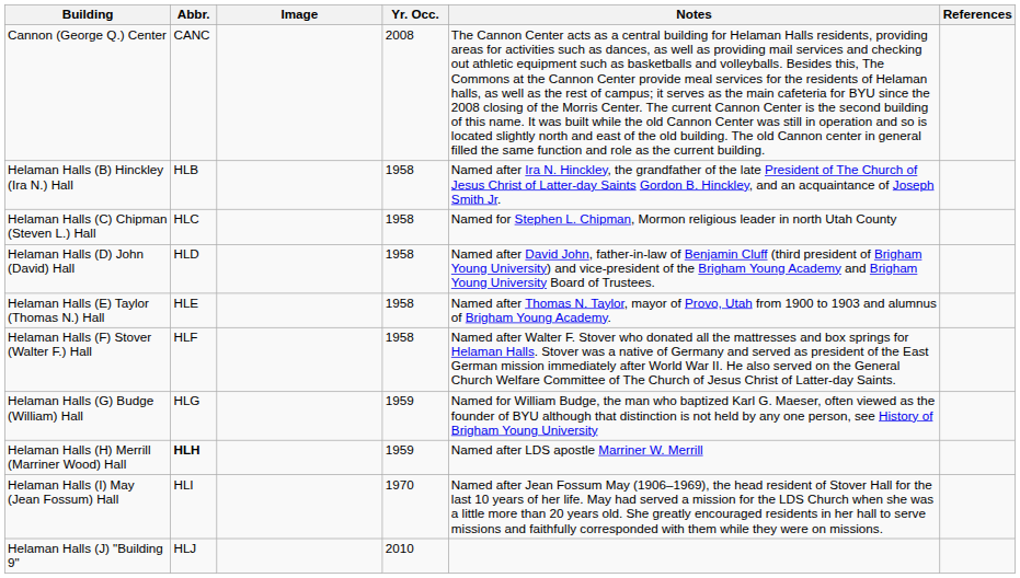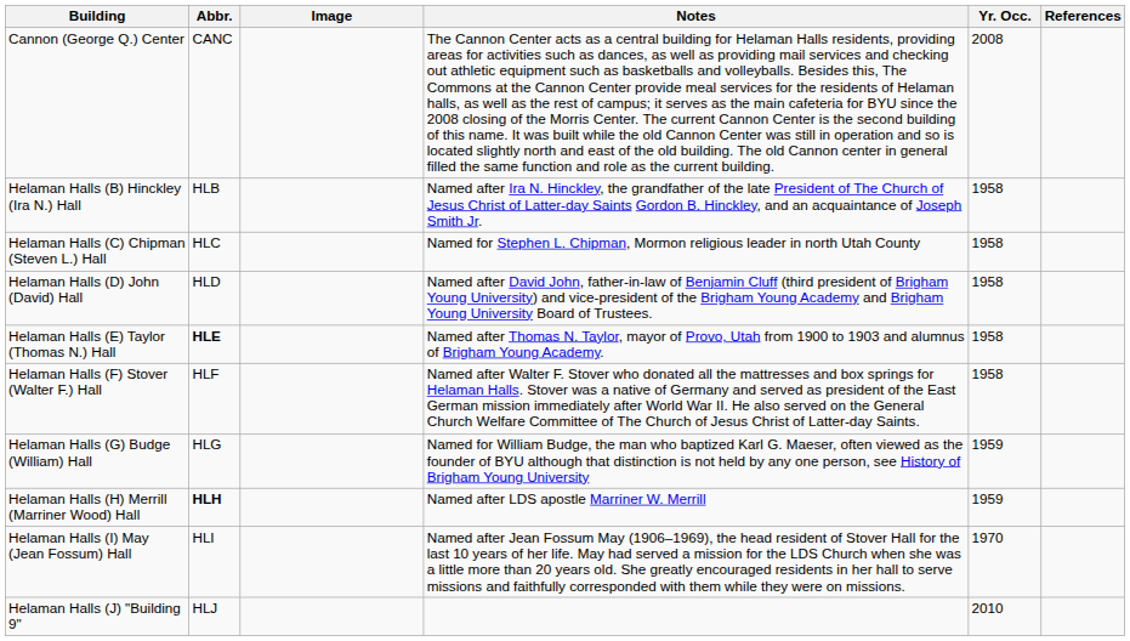 <table class="wikitable sortable" style="width:100%;">
 <tr>
 <th width="200">Building</th>
 <th width="50">Abbr.</th>
 <th width="200" class="unsortable">Image</th>
+<th class="unsortable">Notes</th>
 <th width="75">Yr. Occ.</th>
-<th class="unsortable">Notes</th>
 <th width="50">References</th>
 </tr>
 <tr valign="top">
 <td>Cannon (George Q.) Center</td>
 <td>CANC</td>
 <td></td>
+<td>The Cannon Center acts as a central building for Helaman Halls residents, providing areas for activities such as dances, as well as providing mail services and checking out athletic equipment such as basketballs and volleyballs. Besides this, The Commons at the Cannon Center provide meal services for the residents of Helaman halls, as well as the rest of campus; it serves as the main cafeteria for BYU since the 2008 closing of the Morris Center. The current Cannon Center is the second building of this name. It was built while the old Cannon Center was still in operation and so is located slightly north and east of the old building. The old Cannon center in general filled the same function and role as the current building.</td>
 <td>2008</td>
-<td>The Cannon Center acts as a central building for Helaman Halls residents, providing areas for activities such as dances, as well as providing mail services and checking out athletic equipment such as basketballs and volleyballs. Besides this, The Commons at the Cannon Center provide meal services for the residents of Helaman halls, as well as the rest of campus; it serves as the main cafeteria for BYU since the 2008 closing of the Morris Center. The current Cannon Center is the second building of this name. It was built while the old Cannon Center was still in operation and so is located slightly north and east of the old building. The old Cannon center in general filled the same function and role as the current building.</td>
 <td></td>
 </tr>
 <tr valign="top" valign="top">
 <td>Helaman Halls (B) Hinckley (Ira N.) Hall</td>
 <td>HLB</td>
 <td></td>
+<td>Named after <a href='#'>Ira N. Hinckley</a>, the grandfather of the late <a href='#'>President of The Church of Jesus Christ of Latter-day Saints</a> <a href='#'>Gordon B. Hinckley</a>, and an acquaintance of <a href='#'>Joseph Smith Jr</a>.</td>
 <td>1958</td>
-<td>Named after <a href='#'>Ira N. Hinckley</a>, the grandfather of the late <a href='#'>President of The Church of Jesus Christ of Latter-day Saints</a> <a href='#'>Gordon B. Hinckley</a>, and an acquaintance of <a href='#'>Joseph Smith Jr</a>.</td>
 <td></td>
 </tr>
 <tr valign="top">
 <td>Helaman Halls (C) Chipman (Steven L.) Hall</td>
 <td>HLC</td>
 <td></td>
+<td>Named for <a href='#'>Stephen L. Chipman</a>, Mormon religious leader in north Utah County</td>
 <td>1958</td>
-<td>Named for <a href='#'>Stephen L. Chipman</a>, Mormon religious leader in north Utah County</td>
 <td></td>
 </tr>
 <tr valign="top">
 <td>Helaman Halls (D) John (David) Hall</td>
 <td>HLD</td>
 <td></td>
+<td>Named after <a href='#'>David John</a>, father-in-law of <a href='#'>Benjamin Cluff</a> (third president of <a href='#'>Brigham Young University</a>) and vice-president of the <a href='#'>Brigham Young Academy</a> and <a href='#'>Brigham Young University</a> Board of Trustees.</td>
 <td>1958</td>
-<td>Named after <a href='#'>David John</a>, father-in-law of <a href='#'>Benjamin Cluff</a> (third president of <a href='#'>Brigham Young University</a>) and vice-president of the <a href='#'>Brigham Young Academy</a> and <a href='#'>Brigham Young University</a> Board of Trustees.</td>
 <td></td>
 </tr>
 <tr valign="top">
 <td>Helaman Halls (E) Taylor (Thomas N.) Hall</td>
-<td>HLE</td>
+<td><strong>HLE</strong></td>
 <td></td>
+<td>Named after <a href='#'>Thomas N. Taylor</a>, mayor of <a href='#'>Provo, Utah</a> from 1900 to 1903 and alumnus of <a href='#'>Brigham Young Academy</a>.</td>
 <td>1958</td>
-<td>Named after <a href='#'>Thomas N. Taylor</a>, mayor of <a href='#'>Provo, Utah</a> from 1900 to 1903 and alumnus of <a href='#'>Brigham Young Academy</a>.</td>
 <td></td>
 </tr>
 <tr valign="top">
 <td>Helaman Halls (F) Stover (Walter F.) Hall</td>
 <td>HLF</td>
 <td></td>
+<td>Named after Walter F. Stover who donated all the mattresses and box springs for <a href='#'>Helaman Halls</a>.  Stover was a native of Germany and served as president of the East German mission immediately after World War II.  He also served on the General Church Welfare Committee of The Church of Jesus Christ of Latter-day Saints.</td>
 <td>1958</td>
-<td>Named after Walter F. Stover who donated all the mattresses and box springs for <a href='#'>Helaman Halls</a>.  Stover was a native of Germany and served as president of the East German mission immediately after World War II.  He also served on the General Church Welfare Committee of The Church of Jesus Christ of Latter-day Saints.</td>
 <td></td>
 </tr>
 <tr valign="top">
 <td>Helaman Halls (G) Budge (William) Hall</td>
 <td>HLG</td>
 <td></td>
+<td>Named for William Budge, the man who baptized Karl G. Maeser, often viewed as the founder of BYU although that distinction is not held by any one person, see <a href='#'>History of Brigham Young University</a></td>
 <td>1959</td>
-<td>Named for William Budge, the man who baptized Karl G. Maeser, often viewed as the founder of BYU although that distinction is not held by any one person, see <a href='#'>History of Brigham Young University</a></td>
 <td></td>
 </tr>
 <tr valign="top">
 <td>Helaman Halls (H) Merrill (Marriner Wood) Hall</td>
 <td><strong>HLH</strong></td>
 <td></td>
+<td>Named after LDS apostle <a href='#'>Marriner W. Merrill</a></td>
 <td>1959</td>
-<td>Named after LDS apostle <a href='#'>Marriner W. Merrill</a></td>
 <td></td>
 </tr>
 <tr valign="top">
 <td>Helaman Halls (I) May (Jean Fossum) Hall</td>
 <td>HLI</td>
 <td></td>
+<td>Named after Jean Fossum May (1906–1969), the head resident of Stover Hall for the last 10 years of her life.  May had served a mission for the LDS Church when she was a little more than 20 years old.  She greatly encouraged residents in her hall to serve missions and faithfully corresponded with them while they were on missions.</td>
 <td>1970</td>
-<td>Named after Jean Fossum May (1906–1969), the head resident of Stover Hall for the last 10 years of her life.  May had served a mission for the LDS Church when she was a little more than 20 years old.  She greatly encouraged residents in her hall to serve missions and faithfully corresponded with them while they were on missions.</td>
 <td></td>
 </tr>
 <tr valign="top">
 <td>Helaman Halls (J) "Building 9"</td>
 <td>HLJ</td>
 <td></td>
+<td></td>
 <td>2010</td>
-<td></td>
 <td></td>
 </tr>
 </table>
